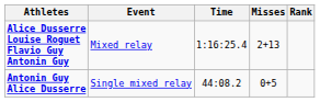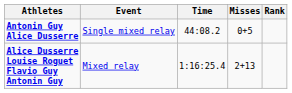 <table class="wikitable" style="font-size:90%">
 <tr>
 <th>Athletes</th>
 <th>Event</th>
 <th>Time</th>
 <th>Misses</th>
 <th>Rank</th>
 </tr>
 <tr align=center>
+<td align=left><strong><a href='#'>Antonin Guy</a><br><a href='#'>Alice Dusserre</a></strong></td>
+<td align=left><a href='#'>Single mixed relay</a></td>
+<td>44:08.2</td>
+<td>0+5</td>
+<td></td>
+</tr>
+<tr align=center>
 <td align=left><strong><a href='#'>Alice Dusserre</a><br><a href='#'>Louise Roguet</a><br><a href='#'>Flavio Guy</a><br><a href='#'>Antonin Guy</a></strong></td>
 <td align=left><a href='#'>Mixed relay</a></td>
 <td>1:16:25.4</td>
 <td>2+13</td>
 <td></td>
 </tr>
-<tr align=center>
-<td align=left><strong><a href='#'>Antonin Guy</a><br><a href='#'>Alice Dusserre</a></strong></td>
-<td align=left><a href='#'>Single mixed relay</a></td>
-<td>44:08.2</td>
-<td>0+5</td>
-<td></td>
-</tr>
 </table>
